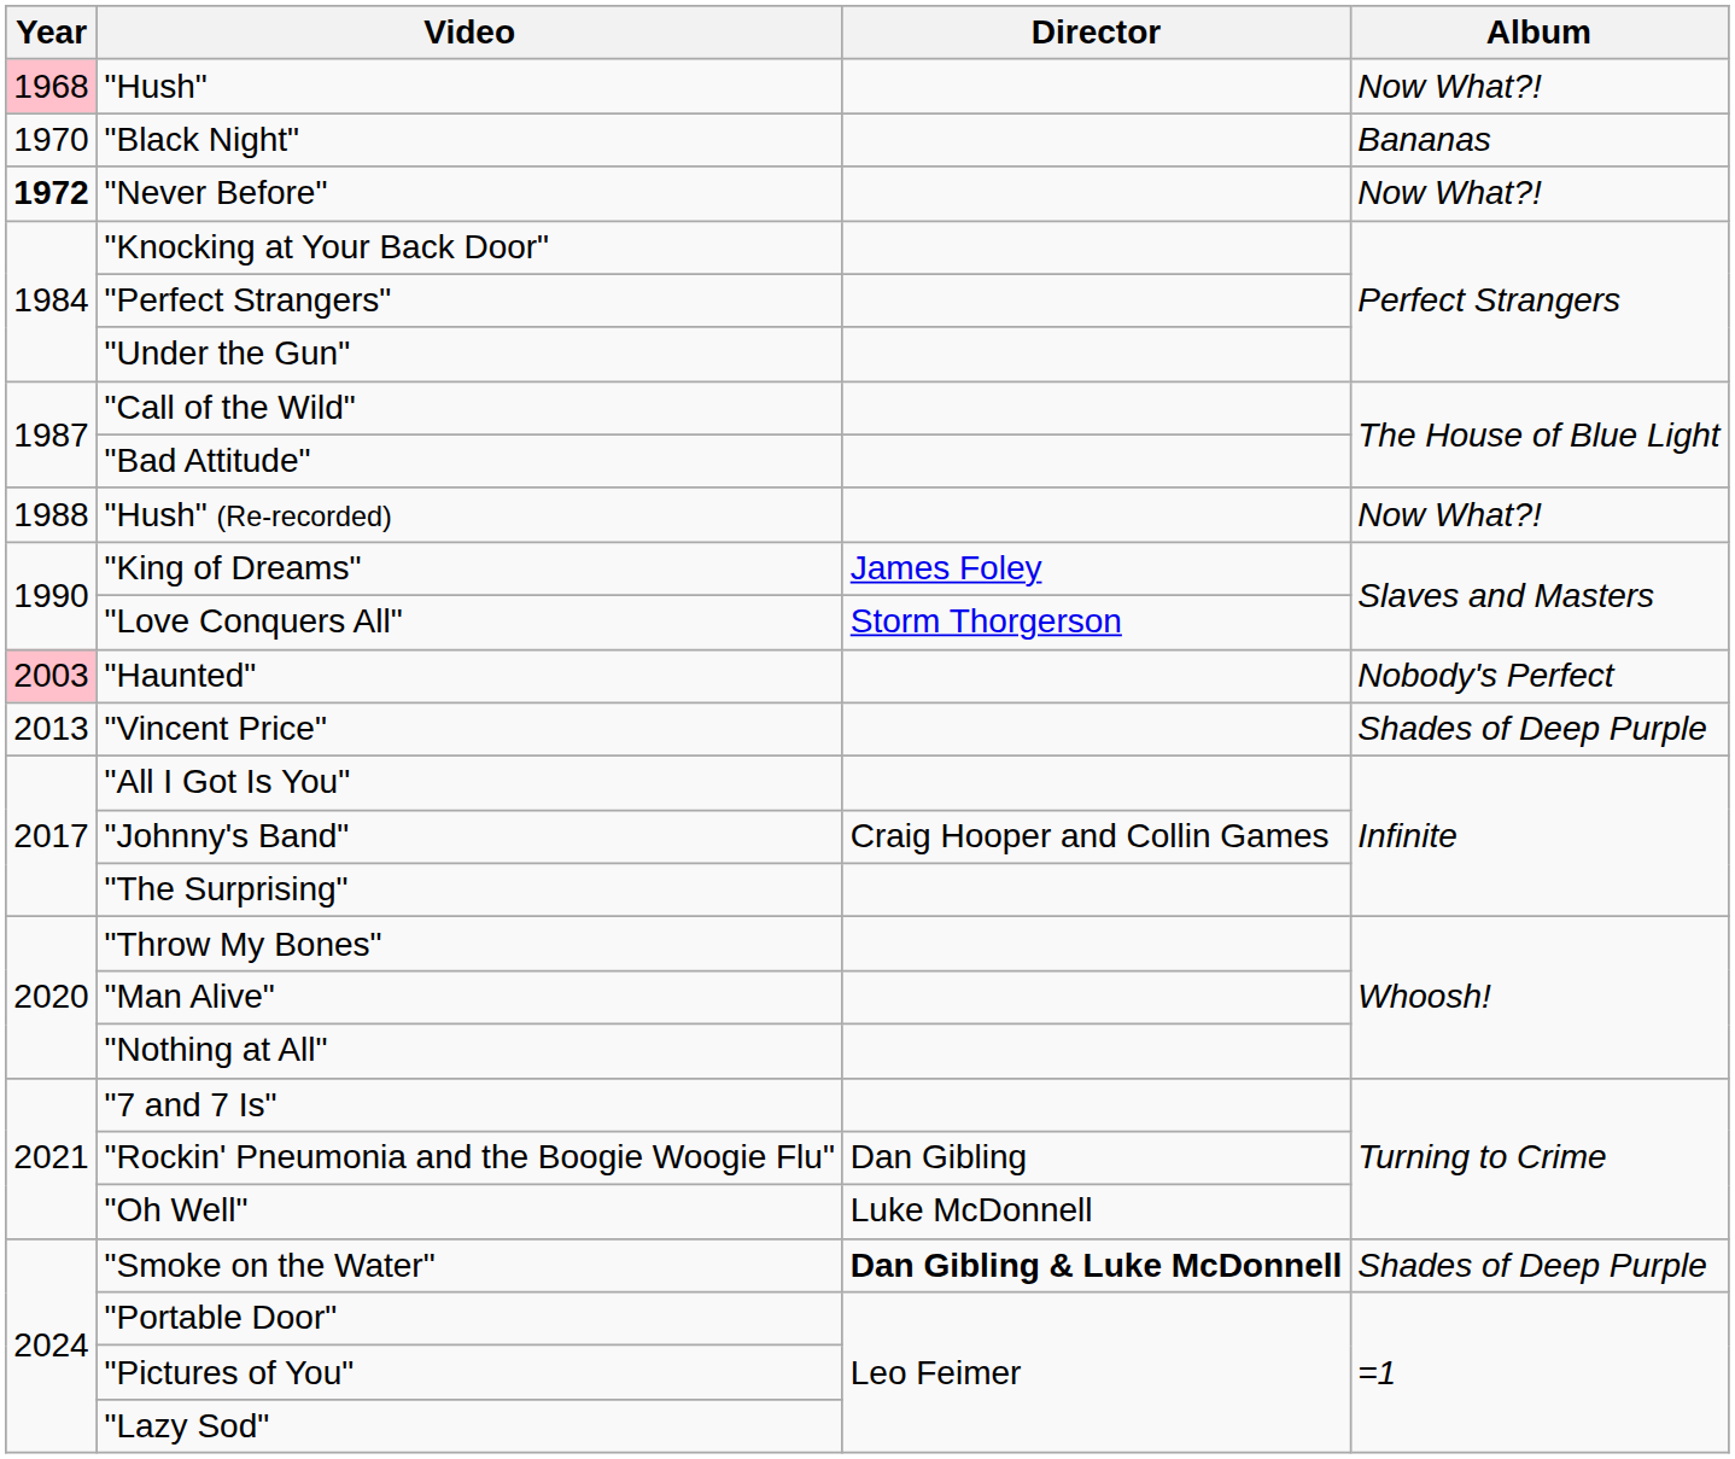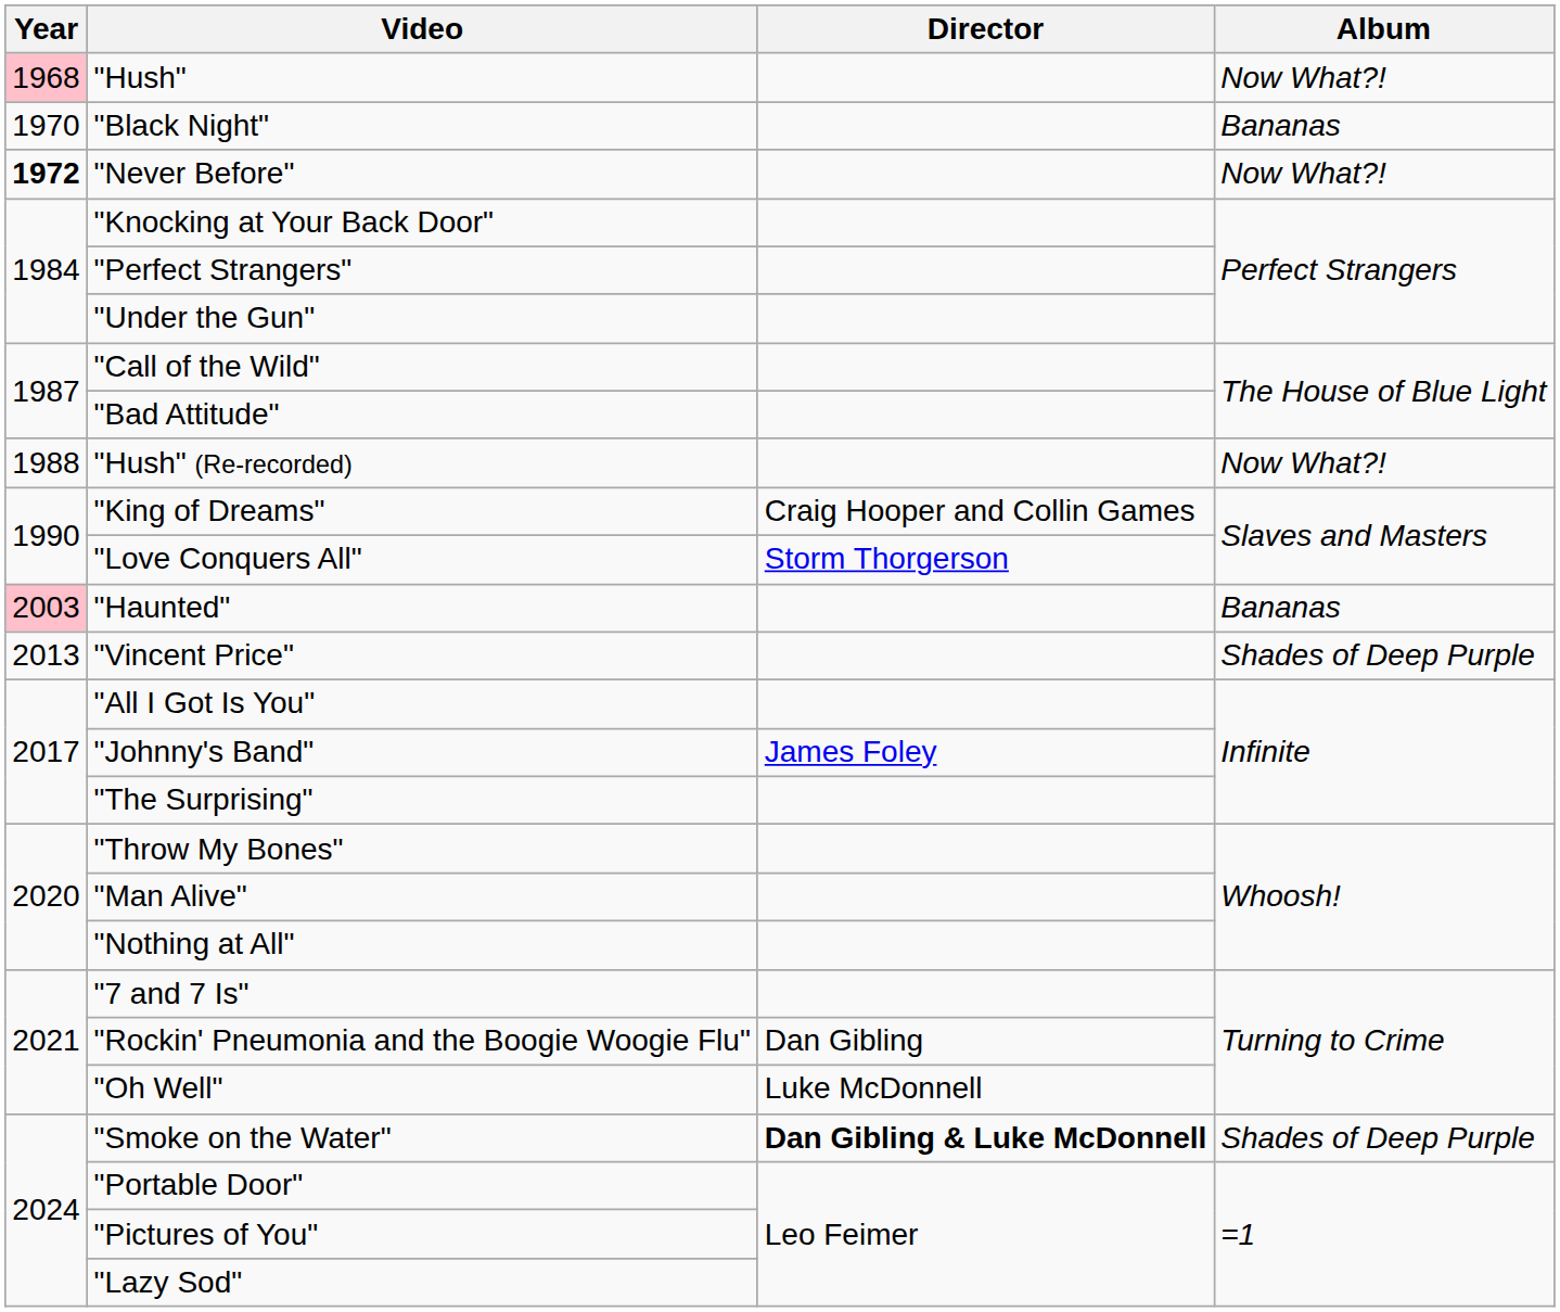 <table class="wikitable">
 <tr>
 <th>Year</th>
 <th>Video</th>
 <th>Director</th>
 <th>Album</th>
 </tr>
 <tr>
 <td style="background: pink;">1968</td>
 <td>"Hush"</td>
 <td></td>
 <td><em>Now What?!</em></td>
 </tr>
 <tr>
 <td>1970</td>
 <td>"Black Night"</td>
 <td></td>
 <td><em>Bananas</em></td>
 </tr>
 <tr>
 <td><strong>1972</strong></td>
 <td>"Never Before"</td>
 <td></td>
 <td><em>Now What?!</em></td>
 </tr>
 <tr>
 <td rowspan="3">1984</td>
 <td>"Knocking at Your Back Door"</td>
 <td></td>
 <td rowspan="3"><em>Perfect Strangers</em></td>
 </tr>
 <tr>
 <td>"Perfect Strangers"</td>
 <td></td>
 </tr>
 <tr>
 <td>"Under the Gun"</td>
 <td></td>
 </tr>
 <tr>
 <td rowspan="2">1987</td>
 <td>"Call of the Wild"</td>
 <td></td>
 <td rowspan="2"><em>The House of Blue Light</em></td>
 </tr>
 <tr>
 <td>"Bad Attitude"</td>
 <td></td>
 </tr>
 <tr>
 <td>1988</td>
 <td>"Hush" <small>(Re-recorded)</small></td>
 <td></td>
 <td><em>Now What?!</em></td>
 </tr>
 <tr>
 <td rowspan="2">1990</td>
 <td>"King of Dreams"</td>
-<td><a href='#'>James Foley</a></td>
+<td>Craig Hooper and Collin Games</td>
 <td rowspan="2"><em>Slaves and Masters</em></td>
 </tr>
 <tr>
 <td>"Love Conquers All"</td>
 <td><a href='#'>Storm Thorgerson</a></td>
 </tr>
 <tr>
 <td style="background: pink;">2003</td>
 <td>"Haunted"</td>
 <td></td>
-<td><em>Nobody's Perfect</em></td>
+<td><em>Bananas</em></td>
 </tr>
 <tr>
 <td>2013</td>
 <td>"Vincent Price"</td>
 <td></td>
 <td><em>Shades of Deep Purple</em></td>
 </tr>
 <tr>
 <td rowspan="3">2017</td>
 <td>"All I Got Is You"</td>
 <td></td>
 <td rowspan="3"><em>Infinite</em></td>
 </tr>
 <tr>
 <td>"Johnny's Band"</td>
-<td>Craig Hooper and Collin Games</td>
+<td><a href='#'>James Foley</a></td>
 </tr>
 <tr>
 <td>"The Surprising"</td>
 <td></td>
 </tr>
 <tr>
 <td rowspan="3">2020</td>
 <td>"Throw My Bones"</td>
 <td></td>
 <td rowspan="3"><em>Whoosh!</em></td>
 </tr>
 <tr>
 <td>"Man Alive"</td>
 <td></td>
 </tr>
 <tr>
 <td>"Nothing at All"</td>
 <td></td>
 </tr>
 <tr>
 <td rowspan="3">2021</td>
 <td>"7 and 7 Is"</td>
 <td></td>
 <td rowspan="3"><em>Turning to Crime</em></td>
 </tr>
 <tr>
 <td>"Rockin' Pneumonia and the Boogie Woogie Flu"</td>
 <td>Dan Gibling</td>
 </tr>
 <tr>
 <td>"Oh Well"</td>
 <td>Luke McDonnell</td>
 </tr>
 <tr>
 <td rowspan="4">2024</td>
 <td>"Smoke on the Water"</td>
 <td><strong>Dan Gibling & Luke McDonnell</strong></td>
 <td><em>Shades of Deep Purple</em></td>
 </tr>
 <tr>
 <td>"Portable Door"</td>
 <td rowspan="3">Leo Feimer</td>
 <td rowspan="3"><em>=1</em></td>
 </tr>
 <tr>
 <td>"Pictures of You"</td>
 </tr>
 <tr>
 <td>"Lazy Sod"</td>
 </tr>
 </table>
